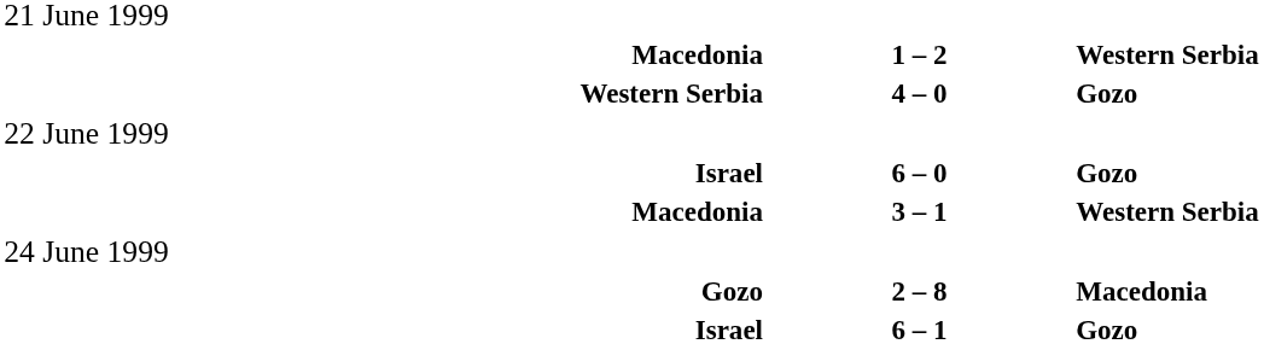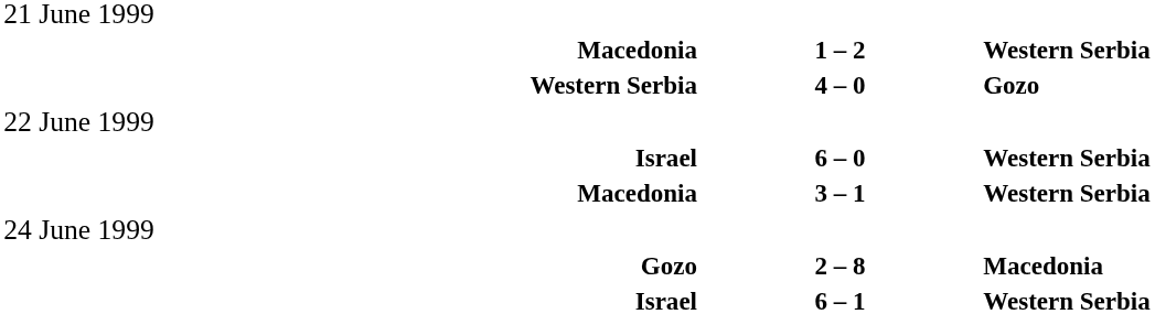 <table width=100% cellspacing=1>
 <tr>
 <th width=25%></th>
 <th width=10%></th>
 <th></th>
 </tr>
 <tr>
 <td>21 June 1999</td>
 </tr>
 <tr style=font-size:90%>
 <td align=right><strong>Macedonia</strong></td>
 <td align=center><strong>1 – 2</strong></td>
 <td><strong>Western Serbia</strong></td>
 </tr>
 <tr style=font-size:90%>
 <td align=right><strong>Western Serbia</strong></td>
 <td align=center><strong>4 – 0</strong></td>
 <td><strong>Gozo</strong></td>
 </tr>
 <tr>
 <td>22 June 1999</td>
 </tr>
 <tr style=font-size:90%>
 <td align=right><strong>Israel</strong></td>
 <td align=center><strong>6 – 0</strong></td>
-<td><strong>Gozo</strong></td>
+<td><strong>Western Serbia</strong></td>
 </tr>
 <tr style=font-size:90%>
 <td align=right><strong>Macedonia</strong></td>
 <td align=center><strong>3 – 1</strong></td>
 <td><strong>Western Serbia</strong></td>
 </tr>
 <tr>
 <td>24 June 1999</td>
 </tr>
 <tr style=font-size:90%>
 <td align=right><strong>Gozo</strong></td>
 <td align=center><strong>2 – 8</strong></td>
 <td><strong>Macedonia</strong></td>
 </tr>
 <tr style=font-size:90%>
 <td align=right><strong>Israel</strong></td>
 <td align=center><strong>6 – 1</strong></td>
-<td><strong>Gozo</strong></td>
+<td><strong>Western Serbia</strong></td>
 </tr>
 </table>
